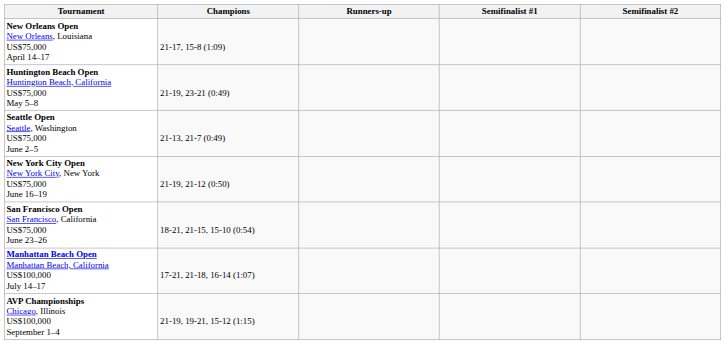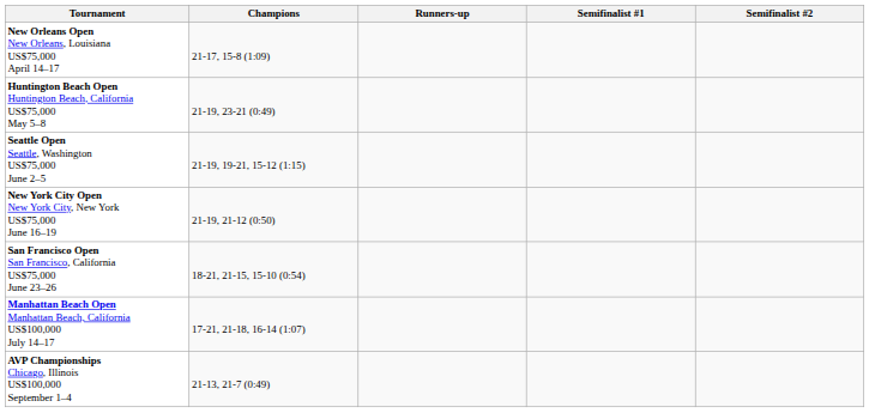 <table class=wikitable style=font-size:85%>
 <tr>
 <th width=230>Tournament</th>
 <th width=210>Champions</th>
 <th width=210>Runners-up</th>
 <th width=210>Semifinalist #1</th>
 <th width=210>Semifinalist #2</th>
 </tr>
 <tr valign=top>
 <td style="background:#ffffff;"><strong>New Orleans Open</strong><br><a href='#'>New Orleans</a>, Louisiana<br>US$75,000<br>April 14–17</td>
 <td><br><br>21-17, 15-8 (1:09)</td>
 <td><br></td>
 <td><br></td>
 <td><br></td>
 </tr>
 <tr valign=top>
 <td style="background:#ffffff;"><strong>Huntington Beach Open</strong><br><a href='#'>Huntington Beach, California</a><br>US$75,000<br>May 5–8</td>
 <td><br><br>21-19, 23-21 (0:49)</td>
 <td><br></td>
 <td><br></td>
 <td><br></td>
 </tr>
 <tr valign=top>
 <td style="background:#ffffff;"><strong>Seattle Open</strong><br><a href='#'>Seattle</a>, Washington<br>US$75,000<br>June 2–5</td>
-<td><br><br>21-13, 21-7 (0:49)</td>
+<td><br><br>21-19, 19-21, 15-12 (1:15)</td>
 <td><br></td>
 <td><br></td>
 <td><br></td>
 </tr>
 <tr valign=top>
 <td style="background:#ffffff;"><strong>New York City Open</strong><br><a href='#'>New York City</a>, New York<br>US$75,000<br>June 16–19</td>
 <td><br><br>21-19, 21-12 (0:50)</td>
 <td><br></td>
 <td><br></td>
 <td><br></td>
 </tr>
 <tr valign=top>
 <td style="background:#ffffff;"><strong>San Francisco Open</strong><br><a href='#'>San Francisco</a>, California<br>US$75,000<br>June 23–26</td>
 <td><br><br>18-21, 21-15, 15-10 (0:54)</td>
 <td><br></td>
 <td><br></td>
 <td><br></td>
 </tr>
 <tr valign=top>
 <td style="background:#ffffff;"><strong><a href='#'>Manhattan Beach Open</a></strong><br><a href='#'>Manhattan Beach, California</a><br>US$100,000<br>July 14–17</td>
 <td><br><br>17-21, 21-18, 16-14 (1:07)</td>
 <td><br></td>
 <td><br></td>
 <td><br></td>
 </tr>
 <tr valign=top>
 <td style="background:#ffffff;"><strong>AVP Championships</strong><br><a href='#'>Chicago</a>, Illinois<br>US$100,000<br>September 1–4</td>
-<td><br><br>21-19, 19-21, 15-12 (1:15)</td>
+<td><br><br>21-13, 21-7 (0:49)</td>
 <td><br></td>
 <td><br></td>
 <td><br></td>
 </tr>
 </table>
